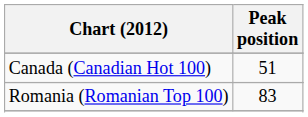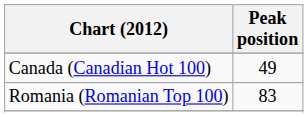 <table class="wikitable sortable">
 <tr>
 <th>Chart (2012)</th>
 <th>Peak<br>position</th>
 </tr>
 <tr>
 </tr>
 <tr>
 </tr>
 <tr>
 </tr>
 <tr>
 <td>Canada (<a href='#'>Canadian Hot 100</a>)</td>
-<td style="text-align:center;">51</td>
+<td style="text-align:center;">49</td>
 </tr>
 <tr>
 </tr>
 <tr>
 </tr>
 <tr>
 </tr>
 <tr>
 </tr>
 <tr>
 </tr>
 <tr>
 </tr>
 <tr>
 <td>Romania (<a href='#'>Romanian Top 100</a>)</td>
 <td style="text-align:center;">83</td>
 </tr>
 <tr>
 </tr>
 <tr>
 </tr>
 <tr>
 </tr>
 <tr>
 </tr>
 </table>
